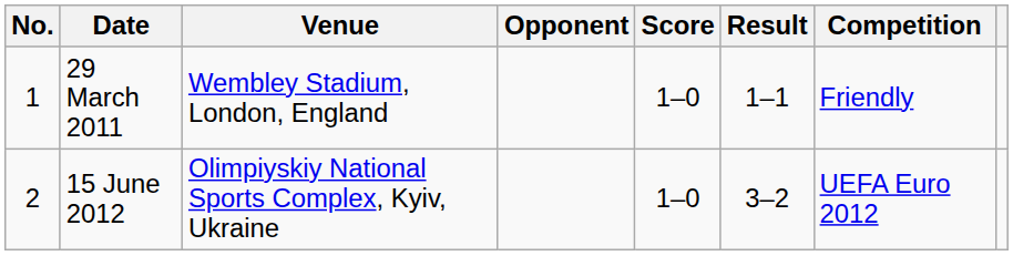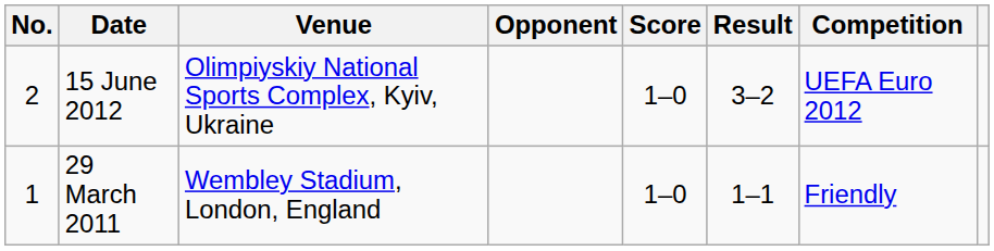 <table class="wikitable sortable">
 <tr>
 <th scope="col">No.</th>
 <th scope="col">Date</th>
 <th scope="col">Venue</th>
 <th scope="col">Opponent</th>
 <th scope="col">Score</th>
 <th scope="col">Result</th>
 <th scope="col">Competition</th>
 <th scope="col" class="unsortable"></th>
 </tr>
 <tr>
+<td style="text-align:center">2</td>
+<td>15 June 2012</td>
+<td><a href='#'>Olimpiyskiy National Sports Complex</a>, Kyiv, Ukraine</td>
+<td></td>
+<td style="text-align:center">1–0</td>
+<td style="text-align:center">3–2</td>
+<td><a href='#'>UEFA Euro 2012</a></td>
+<td style="text-align:center"></td>
+</tr>
+<tr>
 <td style="text-align:center">1</td>
 <td>29 March 2011</td>
 <td><a href='#'>Wembley Stadium</a>, London, England</td>
 <td></td>
 <td style="text-align:center">1–0</td>
 <td style="text-align:center">1–1</td>
 <td><a href='#'>Friendly</a></td>
 <td style="text-align:center"></td>
 </tr>
-<tr>
-<td style="text-align:center">2</td>
-<td>15 June 2012</td>
-<td><a href='#'>Olimpiyskiy National Sports Complex</a>, Kyiv, Ukraine</td>
-<td></td>
-<td style="text-align:center">1–0</td>
-<td style="text-align:center">3–2</td>
-<td><a href='#'>UEFA Euro 2012</a></td>
-<td style="text-align:center"></td>
-</tr>
 </table>
